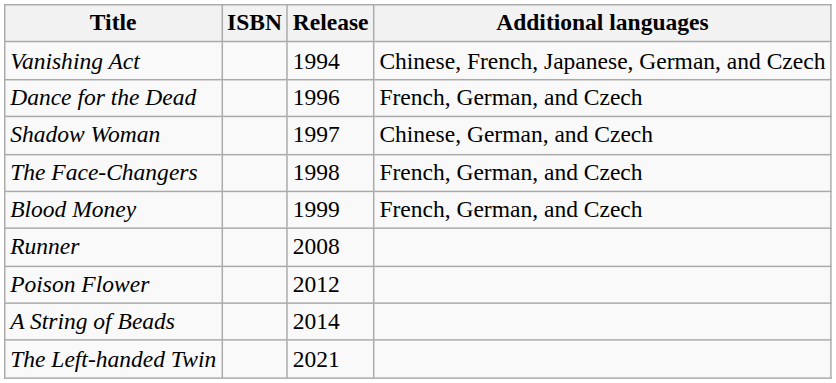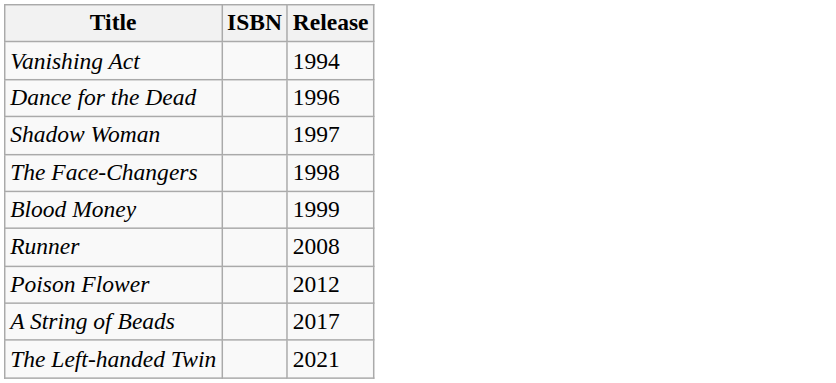 <table class="wikitable">
 <tr>
 <th>Title</th>
 <th>ISBN</th>
 <th>Release</th>
-<th>Additional languages</th>
 </tr>
 <tr>
 <td><em>Vanishing Act</em></td>
 <td></td>
 <td>1994</td>
-<td>Chinese, French, Japanese, German, and Czech</td>
 </tr>
 <tr>
 <td><em>Dance for the Dead</em></td>
 <td></td>
 <td>1996</td>
-<td>French, German, and Czech</td>
 </tr>
 <tr>
 <td><em>Shadow Woman</em></td>
 <td></td>
 <td>1997</td>
-<td>Chinese, German, and Czech</td>
 </tr>
 <tr>
 <td><em>The Face-Changers</em></td>
 <td></td>
 <td>1998</td>
-<td>French, German, and Czech</td>
 </tr>
 <tr>
 <td><em>Blood Money</em></td>
 <td></td>
 <td>1999</td>
-<td>French, German, and Czech</td>
 </tr>
 <tr>
 <td><em>Runner</em></td>
 <td></td>
 <td>2008</td>
-<td></td>
 </tr>
 <tr>
 <td><em>Poison Flower</em></td>
 <td></td>
 <td>2012</td>
-<td></td>
 </tr>
 <tr>
 <td><em>A String of Beads</em></td>
 <td></td>
-<td>2014</td>
-<td></td>
+<td>2017</td>
 </tr>
 <tr>
 <td><em>The Left-handed Twin</em></td>
 <td></td>
 <td>2021</td>
-<td></td>
 </tr>
 </table>
